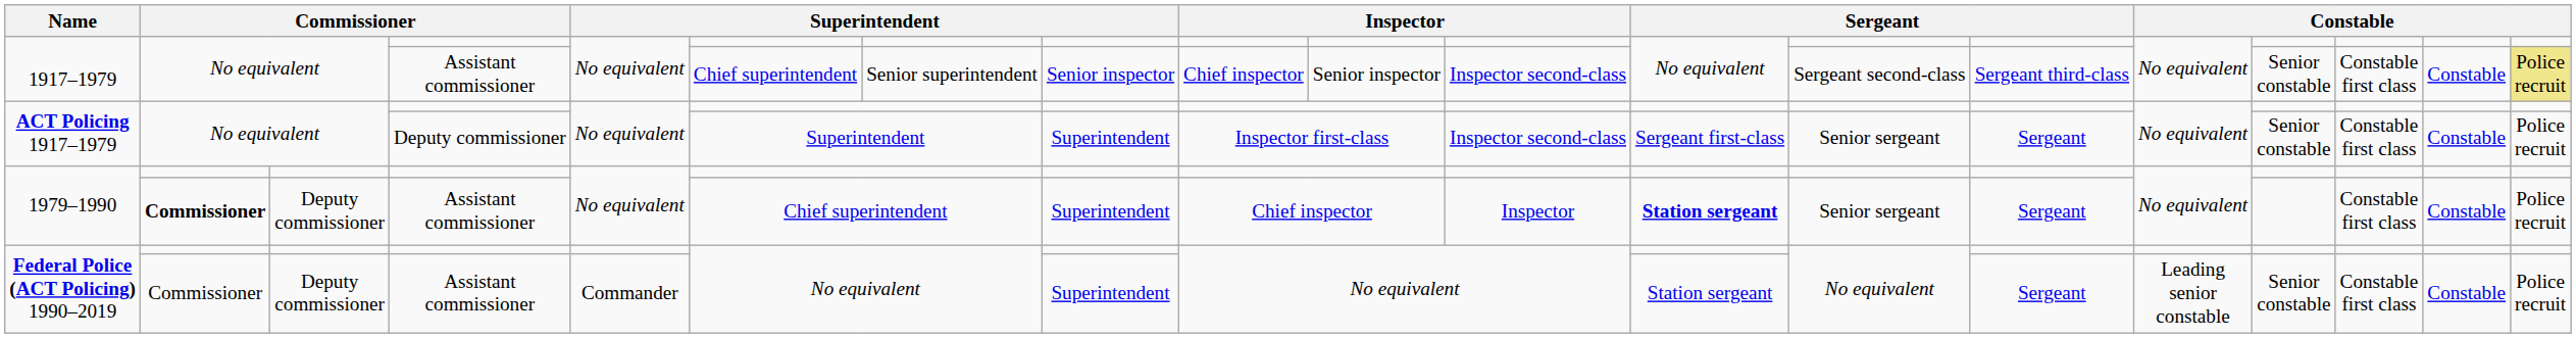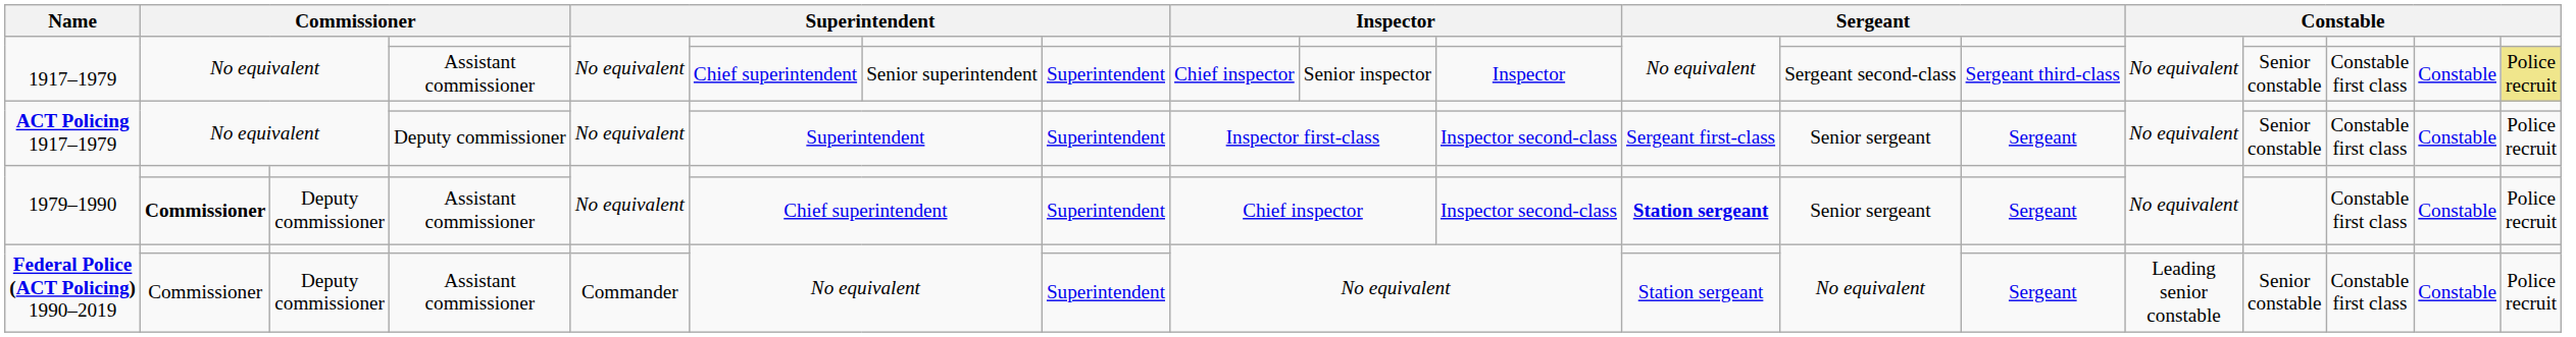 <table class="wikitable" style="text-align:center; padding:5px; font-size:85%; margin: 0px 12px 12px 0px;">
 <tr>
 <th>Name</th>
 <th colspan="3">Commissioner</th>
 <th colspan="4">Superintendent</th>
 <th colspan="3">Inspector</th>
 <th colspan="3">Sergeant</th>
 <th colspan="6">Constable</th>
 </tr>
 <tr>
 <td rowspan=2><br>1917–1979<br></td>
 <td colspan=2 rowspan=2><em>No equivalent</em></td>
 <td></td>
 <td rowspan=2><em>No equivalent</em></td>
 <td colspan=1></td>
 <td colspan=1></td>
 <td></td>
 <td colspan=1></td>
 <td colspan=1></td>
 <td></td>
 <td rowspan=2><em>No equivalent</em></td>
 <td></td>
 <td></td>
 <td rowspan=2><em>No equivalent</em></td>
 <td></td>
 <td></td>
 <td></td>
 <td></td>
 </tr>
 <tr>
 <td>Assistant<br>commissioner</td>
 <td colspan=1><a href='#'>Chief superintendent</a></td>
 <td colspan=1>Senior superintendent</td>
-<td><a href='#'>Senior inspector</a></td>
+<td><a href='#'>Superintendent</a></td>
 <td colspan=1><a href='#'>Chief inspector</a></td>
 <td colspan=1>Senior inspector</td>
-<td><a href='#'>Inspector second-class</a></td>
+<td><a href='#'>Inspector</a></td>
 <td>Sergeant second-class</td>
 <td><a href='#'>Sergeant third-class</a></td>
 <td>Senior<br>constable</td>
 <td>Constable<br>first class</td>
 <td><a href='#'>Constable</a></td>
 <td style="background: khaki;">Police<br>recruit</td>
 </tr>
 <tr>
 <td rowspan=2> <strong><a href='#'>ACT Policing</a></strong><br>1917–1979<br></td>
 <td colspan=2 rowspan=2><em>No equivalent</em></td>
 <td></td>
 <td rowspan=2><em>No equivalent</em></td>
 <td colspan=2></td>
 <td></td>
 <td colspan=2></td>
 <td></td>
 <td></td>
 <td></td>
 <td></td>
 <td rowspan=2><em>No equivalent</em></td>
 <td></td>
 <td></td>
 <td></td>
 <td></td>
 </tr>
 <tr>
 <td>Deputy commissioner</td>
 <td colspan=2><a href='#'>Superintendent</a></td>
 <td><a href='#'>Superintendent</a></td>
 <td colspan=2><a href='#'>Inspector first-class</a></td>
 <td><a href='#'>Inspector second-class</a></td>
 <td><a href='#'>Sergeant first-class</a></td>
 <td>Senior sergeant</td>
 <td><a href='#'>Sergeant</a></td>
 <td>Senior<br>constable</td>
 <td>Constable<br>first class</td>
 <td><a href='#'>Constable</a></td>
 <td>Police<br>recruit</td>
 </tr>
 <tr>
 <td rowspan=2><br>1979–1990<br><br></td>
 <td></td>
 <td></td>
 <td></td>
 <td rowspan=2><em>No equivalent</em></td>
 <td colspan=2></td>
 <td></td>
 <td colspan=2></td>
 <td></td>
 <td></td>
 <td></td>
 <td></td>
 <td rowspan=2><em>No equivalent</em></td>
 <td></td>
 <td></td>
 <td></td>
 <td></td>
 </tr>
 <tr>
 <td><strong>Commissioner</strong></td>
 <td>Deputy<br>commissioner</td>
 <td>Assistant<br>commissioner</td>
 <td colspan=2><a href='#'>Chief superintendent</a></td>
 <td><a href='#'>Superintendent</a></td>
 <td colspan=2><a href='#'>Chief inspector</a></td>
-<td><a href='#'>Inspector</a></td>
+<td><a href='#'>Inspector second-class</a></td>
 <td><strong><a href='#'>Station sergeant</a></strong></td>
 <td>Senior sergeant</td>
 <td><a href='#'>Sergeant</a></td>
 <td></td>
 <td>Constable<br>first class</td>
 <td><a href='#'>Constable</a></td>
 <td>Police<br>recruit</td>
 </tr>
 <tr>
 <td rowspan=2> <strong><a href='#'>Federal Police</a><br>(<a href='#'>ACT Policing</a>)</strong><br>1990–2019<br></td>
 <td></td>
 <td></td>
 <td></td>
 <td></td>
 <td colspan=2 rowspan=2><em>No equivalent</em></td>
 <td></td>
 <td colspan=3 rowspan=2><em>No equivalent</em></td>
 <td></td>
 <td rowspan=2><em>No equivalent</em></td>
 <td></td>
 <td></td>
 <td></td>
 <td></td>
 <td></td>
 <td></td>
 </tr>
 <tr>
 <td>Commissioner</td>
 <td>Deputy<br>commissioner</td>
 <td>Assistant<br>commissioner</td>
 <td>Commander</td>
 <td><a href='#'>Superintendent</a></td>
 <td><a href='#'>Station sergeant</a></td>
 <td><a href='#'>Sergeant</a></td>
 <td>Leading<br>senior<br>constable</td>
 <td>Senior<br>constable</td>
 <td>Constable<br>first class</td>
 <td><a href='#'>Constable</a></td>
 <td>Police<br>recruit</td>
 </tr>
 </table>
